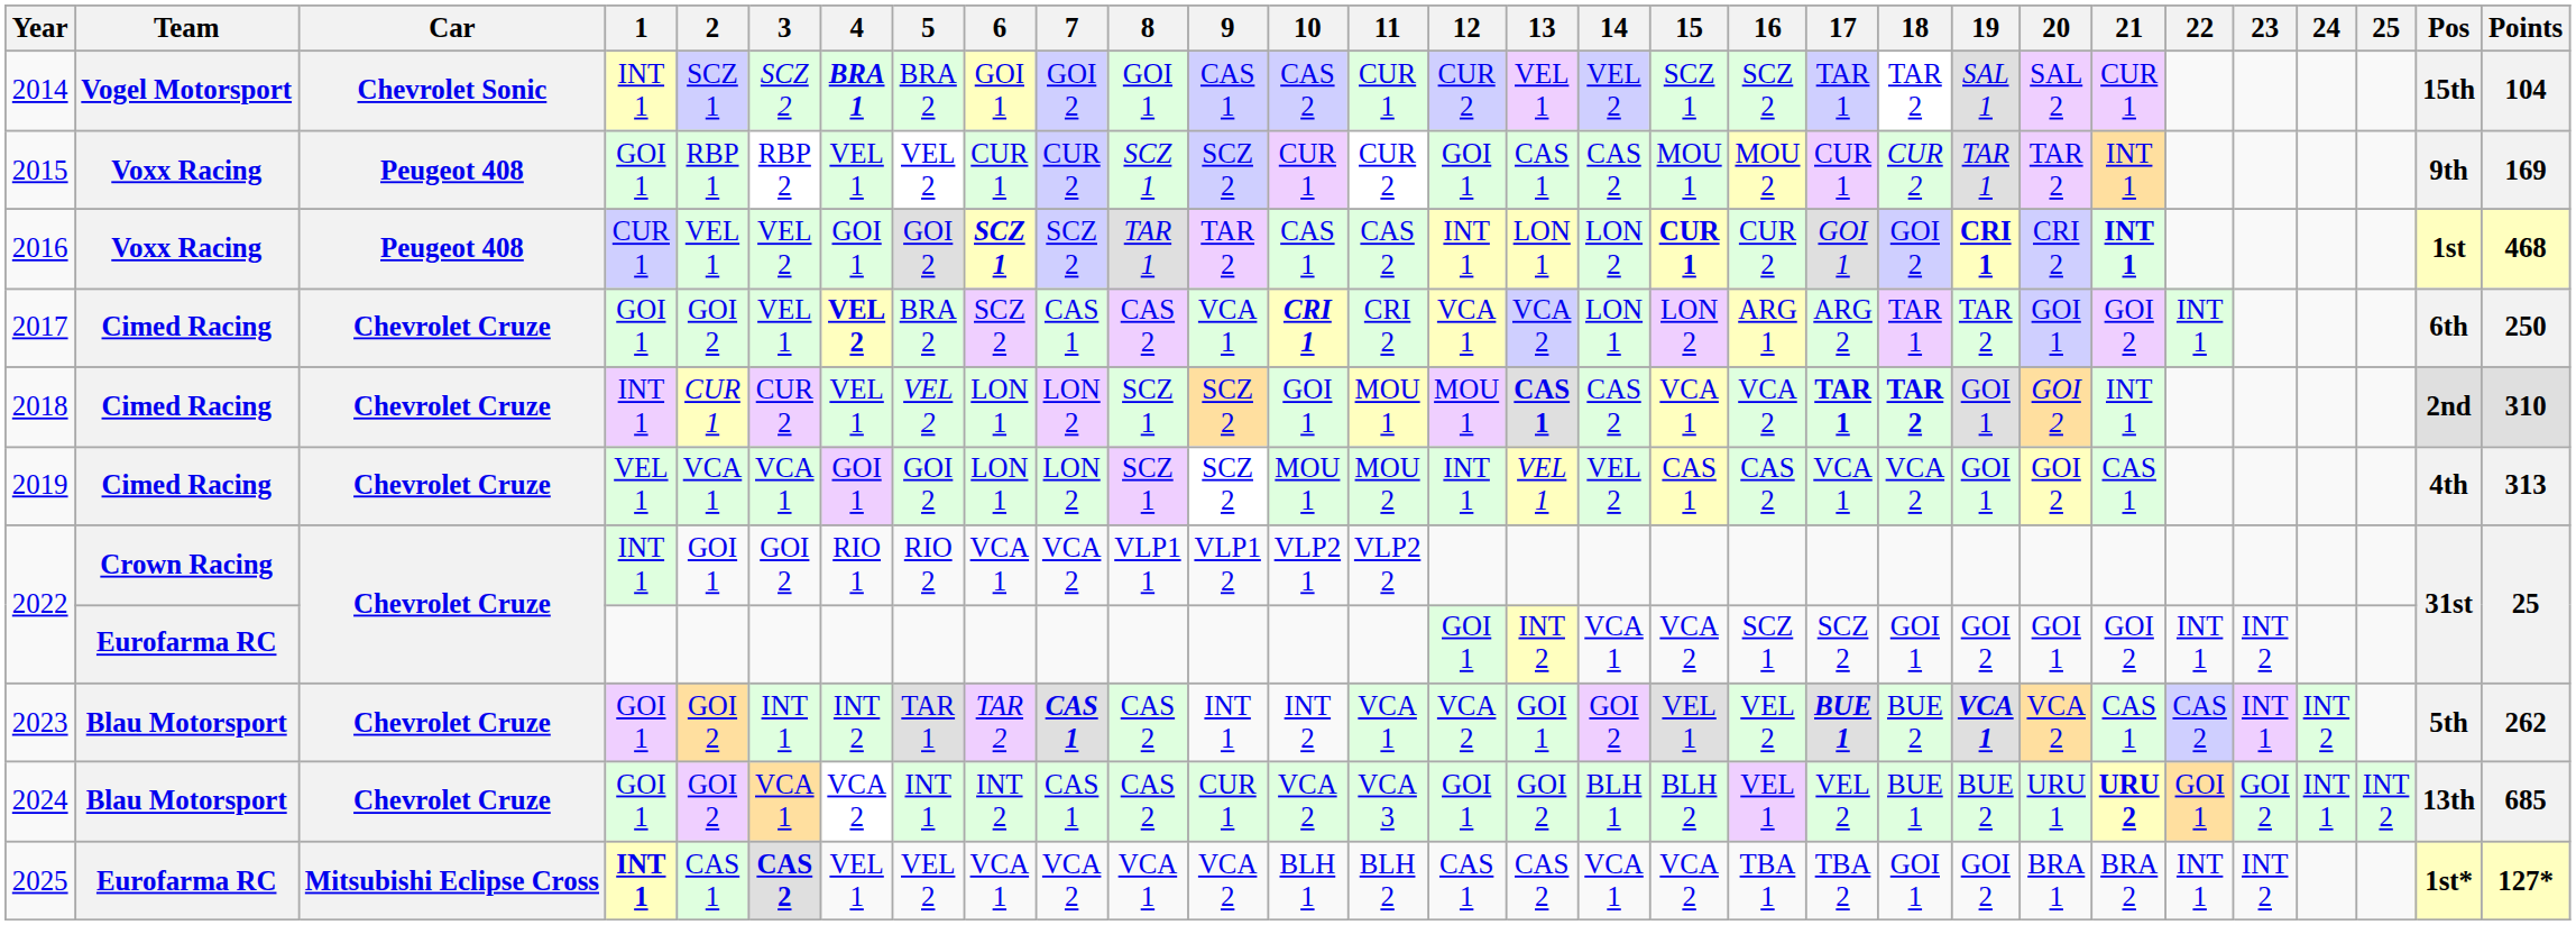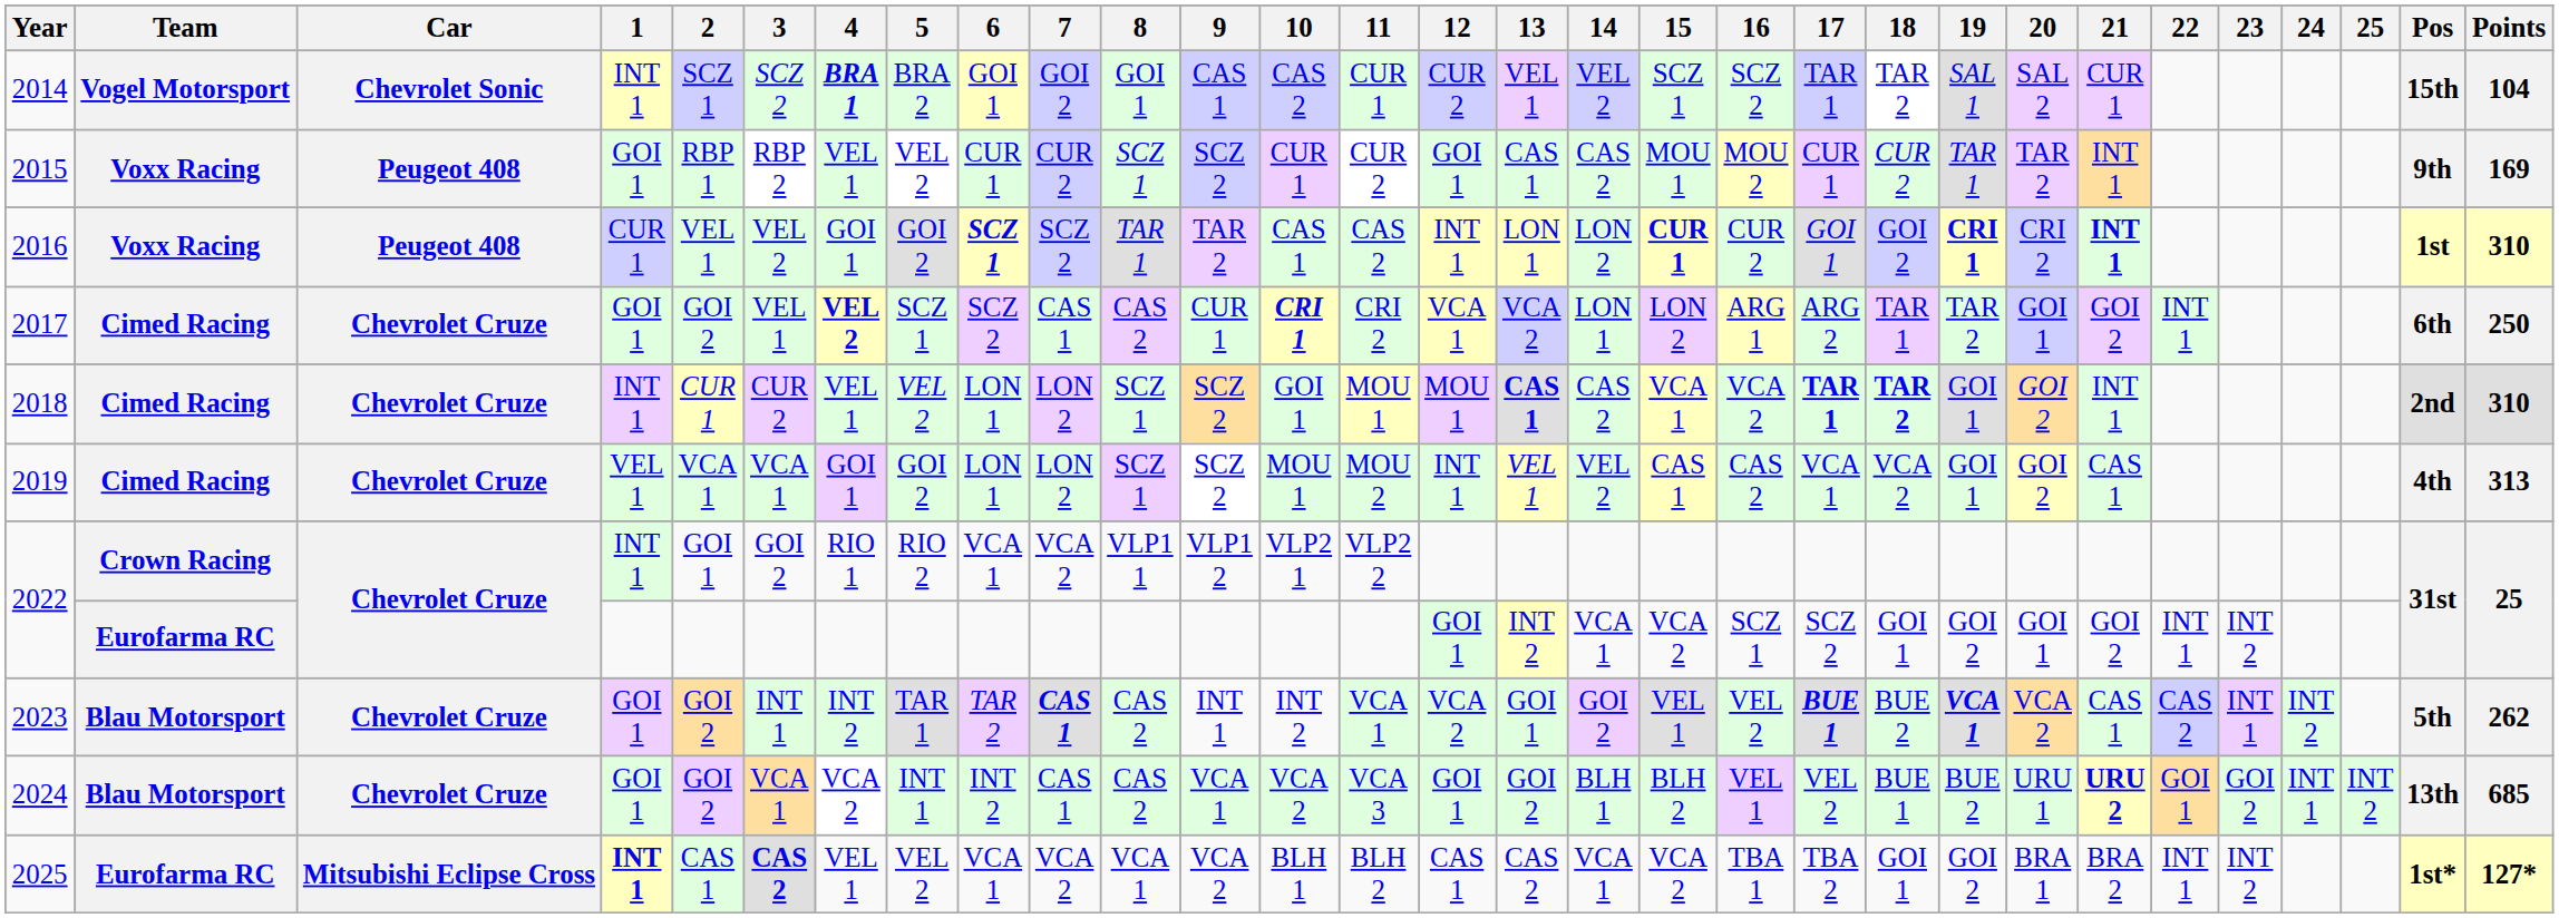 <table class="wikitable" border="1" style="text-align:center; font-size:85%;">
 <tr>
 <th>Year</th>
 <th>Team</th>
 <th>Car</th>
 <th>1</th>
 <th>2</th>
 <th>3</th>
 <th>4</th>
 <th>5</th>
 <th>6</th>
 <th>7</th>
 <th>8</th>
 <th>9</th>
 <th>10</th>
 <th>11</th>
 <th>12</th>
 <th>13</th>
 <th>14</th>
 <th>15</th>
 <th>16</th>
 <th>17</th>
 <th>18</th>
 <th>19</th>
 <th>20</th>
 <th>21</th>
 <th>22</th>
 <th>23</th>
 <th>24</th>
 <th>25</th>
 <th>Pos</th>
 <th>Points</th>
 </tr>
 <tr>
 <td><a href='#'>2014</a></td>
 <th><a href='#'>Vogel Motorsport</a></th>
 <th><a href='#'>Chevrolet Sonic</a></th>
 <td style="background:#FFFFBF;"><a href='#'>INT<br>1</a><br></td>
 <td style="background:#CFCFFF;"><a href='#'>SCZ<br>1</a><br></td>
 <td style="background:#DFFFDF;"><em><a href='#'>SCZ<br>2</a></em><br></td>
 <td style="background:#DFFFDF;"><strong><em><a href='#'>BRA<br>1</a></em></strong><br></td>
 <td style="background:#DFFFDF;"><a href='#'>BRA<br>2</a><br></td>
 <td style="background:#FFFFBF;"><a href='#'>GOI<br>1</a><br></td>
 <td style="background:#CFCFFF;"><a href='#'>GOI<br>2</a><br></td>
 <td style="background:#DFFFDF;"><a href='#'>GOI<br>1</a><br></td>
 <td style="background:#CFCFFF;"><a href='#'>CAS<br>1</a><br></td>
 <td style="background:#CFCFFF;"><a href='#'>CAS<br>2</a><br></td>
 <td style="background:#DFFFDF;"><a href='#'>CUR<br>1</a><br></td>
 <td style="background:#CFCFFF;"><a href='#'>CUR<br>2</a><br></td>
 <td style="background:#EFCFFF;"><a href='#'>VEL<br>1</a><br></td>
 <td style="background:#CFCFFF;"><a href='#'>VEL<br>2</a><br></td>
 <td style="background:#DFFFDF;"><a href='#'>SCZ<br>1</a><br></td>
 <td style="background:#DFFFDF;"><a href='#'>SCZ<br>2</a><br></td>
 <td style="background:#CFCFFF;"><a href='#'>TAR<br>1</a><br></td>
 <td style="background:#FFFFFF;"><a href='#'>TAR<br>2</a><br></td>
 <td style="background:#DFDFDF;"><em><a href='#'>SAL<br>1</a></em><br></td>
 <td style="background:#EFCFFF;"><a href='#'>SAL<br>2</a><br></td>
 <td style="background:#EFCFFF;"><a href='#'>CUR<br>1</a><br></td>
 <td></td>
 <td></td>
 <td></td>
 <td></td>
 <th>15th</th>
 <th>104</th>
 </tr>
 <tr>
 <td><a href='#'>2015</a></td>
 <th><a href='#'>Voxx Racing</a></th>
 <th><a href='#'>Peugeot 408</a></th>
 <td style="background:#DFFFDF;"><a href='#'>GOI<br>1</a><br></td>
 <td style="background:#DFFFDF;"><a href='#'>RBP<br>1</a><br></td>
 <td style="background:#FFFFFF;"><a href='#'>RBP<br>2</a><br></td>
 <td style="background:#DFFFDF;"><a href='#'>VEL<br>1</a><br></td>
 <td style="background:#FFFFFF;"><a href='#'>VEL<br>2</a><br></td>
 <td style="background:#DFFFDF;"><a href='#'>CUR<br>1</a><br></td>
 <td style="background:#CFCFFF;"><a href='#'>CUR<br>2</a><br></td>
 <td style="background:#DFFFDF;"><em><a href='#'>SCZ<br>1</a></em><br></td>
 <td style="background:#CFCFFF;"><a href='#'>SCZ<br>2</a><br></td>
 <td style="background:#EFCFFF;"><a href='#'>CUR<br>1</a><br></td>
 <td style="background:#FFFFFF;"><a href='#'>CUR<br>2</a><br></td>
 <td style="background:#DFFFDF;"><a href='#'>GOI<br>1</a><br></td>
 <td style="background:#DFFFDF;"><a href='#'>CAS<br>1</a><br></td>
 <td style="background:#DFFFDF;"><a href='#'>CAS<br>2</a><br></td>
 <td style="background:#DFFFDF;"><a href='#'>MOU<br>1</a><br></td>
 <td style="background:#FFFFBF;"><a href='#'>MOU<br>2</a><br></td>
 <td style="background:#EFCFFF;"><a href='#'>CUR<br>1</a><br></td>
 <td style="background:#DFFFDF;"><em><a href='#'>CUR<br>2</a></em><br></td>
 <td style="background:#DFDFDF;"><em><a href='#'>TAR<br>1</a></em><br></td>
 <td style="background:#EFCFFF;"><a href='#'>TAR<br>2</a><br></td>
 <td style="background:#FFDF9F;"><a href='#'>INT<br>1</a><br></td>
 <td></td>
 <td></td>
 <td></td>
 <td></td>
 <th>9th</th>
 <th>169</th>
 </tr>
 <tr>
 <td><a href='#'>2016</a></td>
 <th><a href='#'>Voxx Racing</a></th>
 <th><a href='#'>Peugeot 408</a></th>
 <td style="background:#CFCFFF;"><a href='#'>CUR<br>1</a><br></td>
 <td style="background:#DFFFDF;"><a href='#'>VEL<br>1</a><br></td>
 <td style="background:#DFFFDF;"><a href='#'>VEL<br>2</a><br></td>
 <td style="background:#DFFFDF;"><a href='#'>GOI<br>1</a><br></td>
 <td style="background:#DFDFDF;"><a href='#'>GOI<br>2</a><br></td>
 <td style="background:#FFFFBF;"><strong><em><a href='#'>SCZ<br>1</a></em></strong><br></td>
 <td style="background:#CFCFFF;"><a href='#'>SCZ<br>2</a><br></td>
 <td style="background:#DFDFDF;"><em><a href='#'>TAR<br>1</a></em><br></td>
 <td style="background:#EFCFFF;"><a href='#'>TAR<br>2</a><br></td>
 <td style="background:#DFFFDF;"><a href='#'>CAS<br>1</a><br></td>
 <td style="background:#DFFFDF;"><a href='#'>CAS<br>2</a><br></td>
 <td style="background:#FFFFBF;"><a href='#'>INT<br>1</a><br></td>
 <td style="background:#FFFFBF;"><a href='#'>LON<br>1</a><br></td>
 <td style="background:#DFFFDF;"><a href='#'>LON<br>2</a><br></td>
 <td style="background:#FFFFBF;"><strong><a href='#'>CUR<br>1</a></strong><br></td>
 <td style="background:#DFFFDF;"><a href='#'>CUR<br>2</a><br></td>
 <td style="background:#DFDFDF;"><em><a href='#'>GOI<br>1</a></em><br></td>
 <td style="background:#CFCFFF;"><a href='#'>GOI<br>2</a><br></td>
 <td style="background:#FFFFBF;"><strong><a href='#'>CRI<br>1</a></strong><br></td>
 <td style="background:#CFCFFF;"><a href='#'>CRI<br>2</a><br></td>
 <td style="background:#DFFFDF;"><strong><a href='#'>INT<br>1</a></strong><br></td>
 <td></td>
 <td></td>
 <td></td>
 <td></td>
 <th style="background:#FFFFBF;">1st</th>
-<th style="background:#FFFFBF;">468</th>
+<th style="background:#FFFFBF;">310</th>
 </tr>
 <tr>
 <td><a href='#'>2017</a></td>
 <th><a href='#'>Cimed Racing</a></th>
 <th><a href='#'>Chevrolet Cruze</a></th>
 <td style="background:#DFFFDF;"><a href='#'>GOI<br>1</a><br></td>
 <td style="background:#DFFFDF;"><a href='#'>GOI<br>2</a><br></td>
 <td style="background:#DFFFDF;"><a href='#'>VEL<br>1</a><br></td>
 <td style="background:#FFFFBF;"><strong><a href='#'>VEL<br>2</a></strong><br></td>
-<td style="background:#DFFFDF;"><a href='#'>BRA<br>2</a><br></td>
+<td style="background:#DFFFDF;"><a href='#'>SCZ<br>1</a><br></td>
 <td style="background:#EFCFFF;"><a href='#'>SCZ<br>2</a><br></td>
 <td style="background:#DFFFDF;"><a href='#'>CAS<br>1</a><br></td>
 <td style="background:#EFCFFF;"><a href='#'>CAS<br>2</a><br></td>
-<td style="background:#DFFFDF;"><a href='#'>VCA<br>1</a><br></td>
+<td style="background:#DFFFDF;"><a href='#'>CUR<br>1</a><br></td>
 <td style="background:#FFFFBF;"><strong><em><a href='#'>CRI<br>1</a></em></strong><br></td>
 <td style="background:#DFFFDF;"><a href='#'>CRI<br>2</a><br></td>
 <td style="background:#FFFFBF;"><a href='#'>VCA<br>1</a><br></td>
 <td style="background:#CFCFFF;"><a href='#'>VCA<br>2</a><br></td>
 <td style="background:#DFFFDF;"><a href='#'>LON<br>1</a><br></td>
 <td style="background:#EFCFFF;"><a href='#'>LON<br>2</a><br></td>
 <td style="background:#FFFFBF;"><a href='#'>ARG<br>1</a><br></td>
 <td style="background:#DFFFDF;"><a href='#'>ARG<br>2</a><br></td>
 <td style="background:#EFCFFF;"><a href='#'>TAR<br>1</a><br></td>
 <td style="background:#DFFFDF;"><a href='#'>TAR<br>2</a><br></td>
 <td style="background:#CFCFFF;"><a href='#'>GOI<br>1</a><br></td>
 <td style="background:#EFCFFF;"><a href='#'>GOI<br>2</a><br></td>
 <td style="background:#DFFFDF;"><a href='#'>INT<br>1</a><br></td>
 <td></td>
 <td></td>
 <td></td>
 <th>6th</th>
 <th>250</th>
 </tr>
 <tr>
 <td><a href='#'>2018</a></td>
 <th><a href='#'>Cimed Racing</a></th>
 <th><a href='#'>Chevrolet Cruze</a></th>
 <td style="background:#EFCFFF;"><a href='#'>INT<br>1</a><br></td>
 <td style="background:#FFFFBF;"><em><a href='#'>CUR<br>1</a></em><br></td>
 <td style="background:#EFCFFF;"><a href='#'>CUR<br>2</a><br></td>
 <td style="background:#DFFFDF;"><a href='#'>VEL<br>1</a><br></td>
 <td style="background:#DFFFDF;"><em><a href='#'>VEL<br>2</a></em><br></td>
 <td style="background:#DFFFDF;"><a href='#'>LON<br>1</a><br></td>
 <td style="background:#EFCFFF;"><a href='#'>LON<br>2</a><br></td>
 <td style="background:#DFFFDF;"><a href='#'>SCZ<br>1</a><br></td>
 <td style="background:#FFDF9F;"><a href='#'>SCZ<br>2</a><br></td>
 <td style="background:#DFFFDF;"><a href='#'>GOI<br>1</a><br></td>
 <td style="background:#FFFFBF;"><a href='#'>MOU<br>1</a><br></td>
 <td style="background:#EFCFFF;"><a href='#'>MOU<br>1</a><br></td>
 <td style="background:#DFDFDF;"><strong><a href='#'>CAS<br>1</a></strong><br></td>
 <td style="background:#DFFFDF;"><a href='#'>CAS<br>2</a><br></td>
 <td style="background:#FFFFBF;"><a href='#'>VCA<br>1</a><br></td>
 <td style="background:#DFFFDF;"><a href='#'>VCA<br>2</a><br></td>
 <td style="background:#DFFFDF;"><strong><a href='#'>TAR<br>1</a></strong><br></td>
 <td style="background:#DFFFDF;"><strong><a href='#'>TAR<br>2</a></strong><br></td>
 <td style="background:#DFDFDF;"><a href='#'>GOI<br>1</a><br></td>
 <td style="background:#FFDF9F;"><em><a href='#'>GOI<br>2</a></em><br></td>
 <td style="background:#DFFFDF;"><a href='#'>INT<br>1</a><br></td>
 <td></td>
 <td></td>
 <td></td>
 <td></td>
 <th style="background:#DFDFDF;">2nd</th>
 <th style="background:#DFDFDF;">310</th>
 </tr>
 <tr>
 <td><a href='#'>2019</a></td>
 <th><a href='#'>Cimed Racing</a></th>
 <th><a href='#'>Chevrolet Cruze</a></th>
 <td style="background:#DFFFDF;"><a href='#'>VEL<br>1</a><br></td>
 <td style="background:#DFFFDF;"><a href='#'>VCA<br>1</a><br></td>
 <td style="background:#DFFFDF;"><a href='#'>VCA<br>1</a><br></td>
 <td style="background:#EFCFFF;"><a href='#'>GOI<br>1</a><br></td>
 <td style="background:#DFFFDF;"><a href='#'>GOI<br>2</a><br></td>
 <td style="background:#DFFFDF;"><a href='#'>LON<br>1</a><br></td>
 <td style="background:#DFFFDF;"><a href='#'>LON<br>2</a><br></td>
 <td style="background:#EFCFFF;"><a href='#'>SCZ<br>1</a><br></td>
 <td style="background:#FFFFFF;"><a href='#'>SCZ<br>2</a><br></td>
 <td style="background:#DFFFDF;"><a href='#'>MOU<br>1</a><br></td>
 <td style="background:#DFFFDF;"><a href='#'>MOU<br>2</a><br></td>
 <td style="background:#DFFFDF;"><a href='#'>INT<br>1</a><br></td>
 <td style="background:#FFFFBF;"><em><a href='#'>VEL<br>1</a></em><br></td>
 <td style="background:#DFFFDF;"><a href='#'>VEL<br>2</a><br></td>
 <td style="background:#FFFFBF;"><a href='#'>CAS<br>1</a><br></td>
 <td style="background:#DFFFDF;"><a href='#'>CAS<br>2</a><br></td>
 <td style="background:#DFFFDF;"><a href='#'>VCA<br>1</a><br></td>
 <td style="background:#DFFFDF;"><a href='#'>VCA<br>2</a><br></td>
 <td style="background:#DFFFDF;"><a href='#'>GOI<br>1</a><br></td>
 <td style="background:#FFFFBF;"><a href='#'>GOI<br>2</a><br></td>
 <td style="background:#DFFFDF;"><a href='#'>CAS<br>1</a><br></td>
 <td></td>
 <td></td>
 <td></td>
 <td></td>
 <th>4th</th>
 <th>313</th>
 </tr>
 <tr>
 <td rowspan="2"><a href='#'>2022</a></td>
 <th><a href='#'>Crown Racing</a></th>
 <th rowspan="2"><a href='#'>Chevrolet Cruze</a></th>
 <td style="background:#DFFFDF;"><a href='#'>INT<br>1</a><br></td>
 <td><a href='#'>GOI<br>1</a></td>
 <td><a href='#'>GOI<br>2</a></td>
 <td><a href='#'>RIO<br>1</a></td>
 <td><a href='#'>RIO<br>2</a></td>
 <td><a href='#'>VCA<br>1</a></td>
 <td><a href='#'>VCA<br>2</a></td>
 <td><a href='#'>VLP1<br>1</a></td>
 <td><a href='#'>VLP1<br>2</a></td>
 <td><a href='#'>VLP2<br>1</a></td>
 <td><a href='#'>VLP2<br>2</a></td>
 <td></td>
 <td></td>
 <td></td>
 <td></td>
 <td></td>
 <td></td>
 <td></td>
 <td></td>
 <td></td>
 <td></td>
 <td></td>
 <td></td>
 <td></td>
 <td></td>
 <th rowspan="2">31st</th>
 <th rowspan="2">25</th>
 </tr>
 <tr>
 <th><a href='#'>Eurofarma RC</a></th>
 <td></td>
 <td></td>
 <td></td>
 <td></td>
 <td></td>
 <td></td>
 <td></td>
 <td></td>
 <td></td>
 <td></td>
 <td></td>
 <td style="background:#DFFFDF;"><a href='#'>GOI<br>1</a><br></td>
 <td style="background:#FFFFBF;"><a href='#'>INT<br>2</a><br></td>
 <td><a href='#'>VCA<br>1</a></td>
 <td><a href='#'>VCA<br>2</a></td>
 <td><a href='#'>SCZ<br>1</a></td>
 <td><a href='#'>SCZ<br>2</a></td>
 <td><a href='#'>GOI<br>1</a></td>
 <td><a href='#'>GOI<br>2</a></td>
 <td><a href='#'>GOI<br>1</a></td>
 <td><a href='#'>GOI<br>2</a></td>
 <td><a href='#'>INT<br>1</a></td>
 <td><a href='#'>INT<br>2</a></td>
 <td></td>
 <td></td>
 </tr>
 <tr>
 <td><a href='#'>2023</a></td>
 <th><a href='#'>Blau Motorsport</a></th>
 <th><a href='#'>Chevrolet Cruze</a></th>
 <td style="background:#EFCFFF;"><a href='#'>GOI<br>1</a><br></td>
 <td style="background:#FFDF9F;"><a href='#'>GOI<br>2</a><br></td>
 <td style="background:#DFFFDF;"><a href='#'>INT<br>1</a><br></td>
 <td style="background:#DFFFDF;"><a href='#'>INT<br>2</a><br></td>
 <td style="background:#DFDFDF;"><a href='#'>TAR<br>1</a><br></td>
 <td style="background:#EFCFFF;"><em><a href='#'>TAR<br>2</a></em><br></td>
 <td style="background:#DFDFDF;"><strong><em><a href='#'>CAS<br>1</a></em></strong><br></td>
 <td style="background:#DFFFDF;"><a href='#'>CAS<br>2</a><br></td>
 <td><a href='#'>INT<br>1</a></td>
 <td><a href='#'>INT<br>2</a></td>
 <td style="background:#DFFFDF;"><a href='#'>VCA<br>1</a><br></td>
 <td style="background:#DFFFDF;"><a href='#'>VCA<br>2</a><br></td>
 <td style="background:#DFFFDF;"><a href='#'>GOI<br>1</a><br></td>
 <td style="background:#EFCFFF;"><a href='#'>GOI<br>2</a><br></td>
 <td style="background:#DFDFDF;"><a href='#'>VEL<br>1</a><br></td>
 <td style="background:#DFFFDF;"><a href='#'>VEL<br>2</a><br></td>
 <td style="background:#DFDFDF;"><strong><em><a href='#'>BUE<br>1</a></em></strong><br></td>
 <td style="background:#DFFFDF;"><a href='#'>BUE<br>2</a><br></td>
 <td style="background:#DFDFDF;"><strong><em><a href='#'>VCA<br>1</a></em></strong><br></td>
 <td style="background:#FFDF9F;"><a href='#'>VCA<br>2</a><br></td>
 <td style="background:#DFFFDF;"><a href='#'>CAS<br>1</a><br></td>
 <td style="background:#CFCFFF;"><a href='#'>CAS<br>2</a><br></td>
 <td style="background:#EFCFFF;"><a href='#'>INT<br>1</a><br></td>
 <td style="background:#DFFFDF;"><a href='#'>INT<br>2</a><br></td>
 <td></td>
 <th>5th</th>
 <th>262</th>
 </tr>
 <tr>
 <td><a href='#'>2024</a></td>
 <th><a href='#'>Blau Motorsport</a></th>
 <th><a href='#'>Chevrolet Cruze</a></th>
 <td style="background:#DFFFDF;"><a href='#'>GOI<br>1</a><br></td>
 <td style="background:#EFCFFF;"><a href='#'>GOI<br>2</a><br></td>
 <td style="background:#FFDF9F;"><a href='#'>VCA<br>1</a><br></td>
 <td style="background:#FFFFFF;"><a href='#'>VCA<br>2</a><br></td>
 <td style="background:#DFFFDF;"><a href='#'>INT<br>1</a><br></td>
 <td style="background:#DFFFDF;"><a href='#'>INT<br>2</a><br></td>
 <td style="background:#DFFFDF;"><a href='#'>CAS<br>1</a><br></td>
 <td style="background:#DFFFDF;"><a href='#'>CAS<br>2</a><br></td>
-<td style="background:#DFFFDF;"><a href='#'>CUR<br>1</a><br></td>
+<td style="background:#DFFFDF;"><a href='#'>VCA<br>1</a><br></td>
 <td style="background:#DFFFDF;"><a href='#'>VCA<br>2</a><br></td>
 <td style="background:#DFFFDF;"><a href='#'>VCA<br>3</a><br></td>
 <td style="background:#DFFFDF;"><a href='#'>GOI<br>1</a><br></td>
 <td style="background:#DFFFDF;"><a href='#'>GOI<br>2</a><br></td>
 <td style="background:#DFFFDF;"><a href='#'>BLH<br>1</a><br></td>
 <td style="background:#DFFFDF;"><a href='#'>BLH<br>2</a><br></td>
 <td style="background:#EFCFFF;"><a href='#'>VEL<br>1</a><br></td>
 <td style="background:#DFFFDF;"><a href='#'>VEL<br>2</a><br></td>
 <td style="background:#DFFFDF;"><a href='#'>BUE<br>1</a><br></td>
 <td style="background:#DFFFDF;"><a href='#'>BUE<br>2</a><br></td>
 <td style="background:#DFFFDF;"><a href='#'>URU<br>1</a><br></td>
 <td style="background:#FFFFBF;"><strong><a href='#'>URU<br>2</a></strong><br></td>
 <td style="background:#FFDF9F;"><a href='#'>GOI<br>1</a><br></td>
 <td style="background:#DFFFDF;"><a href='#'>GOI<br>2</a><br></td>
 <td style="background:#DFFFDF;"><a href='#'>INT<br>1</a><br></td>
 <td style="background:#DFFFDF;"><a href='#'>INT<br>2</a><br></td>
 <th>13th</th>
 <th>685</th>
 </tr>
 <tr>
 <td><a href='#'>2025</a></td>
 <th><a href='#'>Eurofarma RC</a></th>
 <th><a href='#'>Mitsubishi Eclipse Cross</a></th>
 <td style="background:#FFFFBF;"><strong><a href='#'>INT<br>1</a></strong><br></td>
 <td style="background:#DFFFDF;"><a href='#'>CAS<br>1</a><br></td>
 <td style="background:#DFDFDF;"><strong><a href='#'>CAS<br>2</a></strong><br></td>
 <td style="background:#;"><a href='#'>VEL<br>1</a><br></td>
 <td style="background:#;"><a href='#'>VEL<br>2</a><br></td>
 <td style="background:#;"><a href='#'>VCA<br>1</a><br></td>
 <td style="background:#;"><a href='#'>VCA<br>2</a><br></td>
 <td style="background:#;"><a href='#'>VCA<br>1</a><br></td>
 <td style="background:#;"><a href='#'>VCA<br>2</a><br></td>
 <td style="background:#;"><a href='#'>BLH<br>1</a><br></td>
 <td style="background:#;"><a href='#'>BLH<br>2</a><br></td>
 <td style="background:#;"><a href='#'>CAS<br>1</a><br></td>
 <td style="background:#;"><a href='#'>CAS<br>2</a><br></td>
 <td style="background:#;"><a href='#'>VCA<br>1</a><br></td>
 <td style="background:#;"><a href='#'>VCA<br>2</a><br></td>
 <td style="background:#;"><a href='#'>TBA<br>1</a><br></td>
 <td style="background:#;"><a href='#'>TBA<br>2</a><br></td>
 <td style="background:#;"><a href='#'>GOI<br>1</a><br></td>
 <td style="background:#;"><a href='#'>GOI<br>2</a><br></td>
 <td style="background:#;"><a href='#'>BRA<br>1</a><br></td>
 <td style="background:#;"><a href='#'>BRA<br>2</a><br></td>
 <td style="background:#;"><a href='#'>INT<br>1</a><br></td>
 <td style="background:#;"><a href='#'>INT<br>2</a><br></td>
 <td></td>
 <td></td>
 <th style="background:#FFFFBF;">1st*</th>
 <th style="background:#FFFFBF;">127*</th>
 </tr>
 </table>
